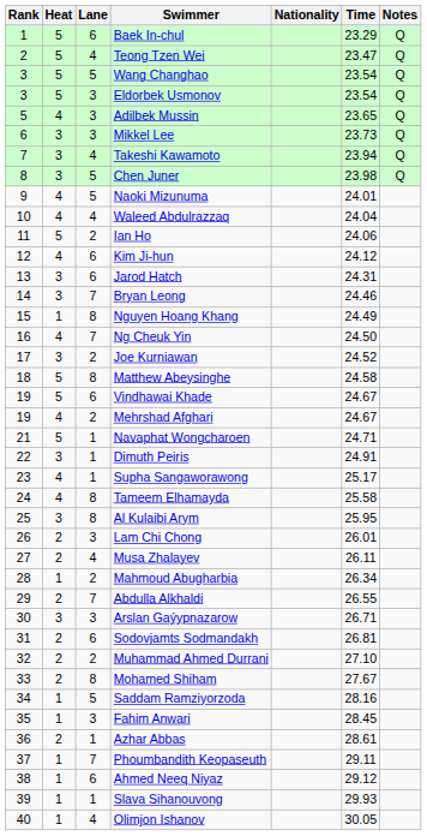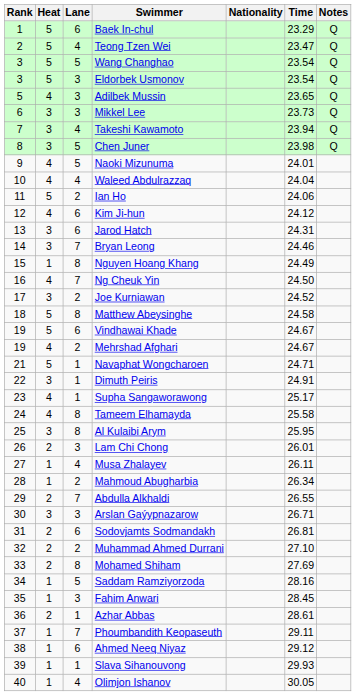 <table class="wikitable sortable" style="text-align:center">
 <tr>
 <th>Rank</th>
 <th>Heat</th>
 <th>Lane</th>
 <th>Swimmer</th>
 <th>Nationality</th>
 <th>Time</th>
 <th>Notes</th>
 </tr>
 <tr bgcolor=ccffcc>
 <td>1</td>
 <td>5</td>
 <td>6</td>
 <td align=left><a href='#'>Baek In-chul</a></td>
 <td align=left></td>
 <td>23.29</td>
 <td>Q</td>
 </tr>
 <tr bgcolor=ccffcc>
 <td>2</td>
 <td>5</td>
 <td>4</td>
 <td align=left><a href='#'>Teong Tzen Wei</a></td>
 <td align=left></td>
 <td>23.47</td>
 <td>Q</td>
 </tr>
 <tr bgcolor=ccffcc>
 <td>3</td>
 <td>5</td>
 <td>5</td>
 <td align=left><a href='#'>Wang Changhao</a></td>
 <td align=left></td>
 <td>23.54</td>
 <td>Q</td>
 </tr>
 <tr bgcolor=ccffcc>
 <td>3</td>
 <td>5</td>
 <td>3</td>
 <td align=left><a href='#'>Eldorbek Usmonov</a></td>
 <td align=left></td>
 <td>23.54</td>
 <td>Q</td>
 </tr>
 <tr bgcolor=ccffcc>
 <td>5</td>
 <td>4</td>
 <td>3</td>
 <td align=left><a href='#'>Adilbek Mussin</a></td>
 <td align=left></td>
 <td>23.65</td>
 <td>Q</td>
 </tr>
 <tr bgcolor=ccffcc>
 <td>6</td>
 <td>3</td>
 <td>3</td>
 <td align=left><a href='#'>Mikkel Lee</a></td>
 <td align=left></td>
 <td>23.73</td>
 <td>Q</td>
 </tr>
 <tr bgcolor=ccffcc>
 <td>7</td>
 <td>3</td>
 <td>4</td>
 <td align=left><a href='#'>Takeshi Kawamoto</a></td>
 <td align=left></td>
 <td>23.94</td>
 <td>Q</td>
 </tr>
 <tr bgcolor=ccffcc>
 <td>8</td>
 <td>3</td>
 <td>5</td>
 <td align=left><a href='#'>Chen Juner</a></td>
 <td align=left></td>
 <td>23.98</td>
 <td>Q</td>
 </tr>
 <tr>
 <td>9</td>
 <td>4</td>
 <td>5</td>
 <td align=left><a href='#'>Naoki Mizunuma</a></td>
 <td align=left></td>
 <td>24.01</td>
 <td></td>
 </tr>
 <tr>
 <td>10</td>
 <td>4</td>
 <td>4</td>
 <td align=left><a href='#'>Waleed Abdulrazzaq</a></td>
 <td align=left></td>
 <td>24.04</td>
 <td></td>
 </tr>
 <tr>
 <td>11</td>
 <td>5</td>
 <td>2</td>
 <td align=left><a href='#'>Ian Ho</a></td>
 <td align=left></td>
 <td>24.06</td>
 <td></td>
 </tr>
 <tr>
 <td>12</td>
 <td>4</td>
 <td>6</td>
 <td align=left><a href='#'>Kim Ji-hun</a></td>
 <td align=left></td>
 <td>24.12</td>
 <td></td>
 </tr>
 <tr>
 <td>13</td>
 <td>3</td>
 <td>6</td>
 <td align=left><a href='#'>Jarod Hatch</a></td>
 <td align=left></td>
 <td>24.31</td>
 <td></td>
 </tr>
 <tr>
 <td>14</td>
 <td>3</td>
 <td>7</td>
 <td align=left><a href='#'>Bryan Leong</a></td>
 <td align=left></td>
 <td>24.46</td>
 <td></td>
 </tr>
 <tr>
 <td>15</td>
 <td>1</td>
 <td>8</td>
 <td align=left><a href='#'>Nguyen Hoang Khang</a></td>
 <td align=left></td>
 <td>24.49</td>
 <td></td>
 </tr>
 <tr>
 <td>16</td>
 <td>4</td>
 <td>7</td>
 <td align=left><a href='#'>Ng Cheuk Yin</a></td>
 <td align=left></td>
 <td>24.50</td>
 <td></td>
 </tr>
 <tr>
 <td>17</td>
 <td>3</td>
 <td>2</td>
 <td align=left><a href='#'>Joe Kurniawan</a></td>
 <td align=left></td>
 <td>24.52</td>
 <td></td>
 </tr>
 <tr>
 <td>18</td>
 <td>5</td>
 <td>8</td>
 <td align=left><a href='#'>Matthew Abeysinghe</a></td>
 <td align=left></td>
 <td>24.58</td>
 <td></td>
 </tr>
 <tr>
 <td>19</td>
 <td>5</td>
 <td>6</td>
 <td align=left><a href='#'>Vindhawai Khade</a></td>
 <td align=left></td>
 <td>24.67</td>
 <td></td>
 </tr>
 <tr>
 <td>19</td>
 <td>4</td>
 <td>2</td>
 <td align=left><a href='#'>Mehrshad Afghari</a></td>
 <td align=left></td>
 <td>24.67</td>
 <td></td>
 </tr>
 <tr>
 <td>21</td>
 <td>5</td>
 <td>1</td>
 <td align=left><a href='#'>Navaphat Wongcharoen</a></td>
 <td align=left></td>
 <td>24.71</td>
 <td></td>
 </tr>
 <tr>
 <td>22</td>
 <td>3</td>
 <td>1</td>
 <td align=left><a href='#'>Dimuth Peiris</a></td>
 <td align=left></td>
 <td>24.91</td>
 <td></td>
 </tr>
 <tr>
 <td>23</td>
 <td>4</td>
 <td>1</td>
 <td align=left><a href='#'>Supha Sangaworawong</a></td>
 <td align=left></td>
 <td>25.17</td>
 <td></td>
 </tr>
 <tr>
 <td>24</td>
 <td>4</td>
 <td>8</td>
 <td align=left><a href='#'>Tameem Elhamayda</a></td>
 <td align=left></td>
 <td>25.58</td>
 <td></td>
 </tr>
 <tr>
 <td>25</td>
 <td>3</td>
 <td>8</td>
 <td align=left><a href='#'>Al Kulaibi Arym</a></td>
 <td align=left></td>
 <td>25.95</td>
 <td></td>
 </tr>
 <tr>
 <td>26</td>
 <td>2</td>
 <td>3</td>
 <td align=left><a href='#'>Lam Chi Chong</a></td>
 <td align=left></td>
 <td>26.01</td>
 <td></td>
 </tr>
 <tr>
 <td>27</td>
-<td>2</td>
+<td>1</td>
 <td>4</td>
 <td align=left><a href='#'>Musa Zhalayev</a></td>
 <td align=left></td>
 <td>26.11</td>
 <td></td>
 </tr>
 <tr>
 <td>28</td>
 <td>1</td>
 <td>2</td>
 <td align=left><a href='#'>Mahmoud Abugharbia</a></td>
 <td align=left></td>
 <td>26.34</td>
 <td></td>
 </tr>
 <tr>
 <td>29</td>
 <td>2</td>
 <td>7</td>
 <td align=left><a href='#'>Abdulla Alkhaldi</a></td>
 <td align=left></td>
 <td>26.55</td>
 <td></td>
 </tr>
 <tr>
 <td>30</td>
 <td>3</td>
 <td>3</td>
 <td align=left><a href='#'>Arslan Gaýypnazarow</a></td>
 <td align=left></td>
 <td>26.71</td>
 <td></td>
 </tr>
 <tr>
 <td>31</td>
 <td>2</td>
 <td>6</td>
 <td align=left><a href='#'>Sodovjamts Sodmandakh</a></td>
 <td align=left></td>
 <td>26.81</td>
 <td></td>
 </tr>
 <tr>
 <td>32</td>
 <td>2</td>
 <td>2</td>
 <td align=left><a href='#'>Muhammad Ahmed Durrani</a></td>
 <td align=left></td>
 <td>27.10</td>
 <td></td>
 </tr>
 <tr>
 <td>33</td>
 <td>2</td>
 <td>8</td>
 <td align=left><a href='#'>Mohamed Shiham</a></td>
 <td align=left></td>
-<td>27.67</td>
+<td>27.69</td>
 <td></td>
 </tr>
 <tr>
 <td>34</td>
 <td>1</td>
 <td>5</td>
 <td align=left><a href='#'>Saddam Ramziyorzoda</a></td>
 <td align=left></td>
 <td>28.16</td>
 <td></td>
 </tr>
 <tr>
 <td>35</td>
 <td>1</td>
 <td>3</td>
 <td align=left><a href='#'>Fahim Anwari</a></td>
 <td align=left></td>
 <td>28.45</td>
 <td></td>
 </tr>
 <tr>
 <td>36</td>
 <td>2</td>
 <td>1</td>
 <td align=left><a href='#'>Azhar Abbas</a></td>
 <td align=left></td>
 <td>28.61</td>
 <td></td>
 </tr>
 <tr>
 <td>37</td>
 <td>1</td>
 <td>7</td>
 <td align=left><a href='#'>Phoumbandith Keopaseuth</a></td>
 <td align=left></td>
 <td>29.11</td>
 <td></td>
 </tr>
 <tr>
 <td>38</td>
 <td>1</td>
 <td>6</td>
 <td align=left><a href='#'>Ahmed Neeq Niyaz</a></td>
 <td align=left></td>
 <td>29.12</td>
 <td></td>
 </tr>
 <tr>
 <td>39</td>
 <td>1</td>
 <td>1</td>
 <td align=left><a href='#'>Slava Sihanouvong</a></td>
 <td align=left></td>
 <td>29.93</td>
 <td></td>
 </tr>
 <tr>
 <td>40</td>
 <td>1</td>
 <td>4</td>
 <td align=left><a href='#'>Olimjon Ishanov</a></td>
 <td align=left></td>
 <td>30.05</td>
 <td></td>
 </tr>
 </table>
